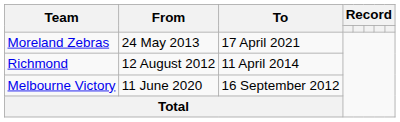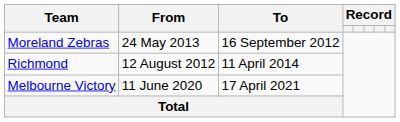 <table class=wikitable style=text-align:center>
 <tr>
 <th rowspan=2>Team</th>
 <th rowspan=2>From</th>
 <th rowspan=2>To</th>
 <th colspan=5>Record</th>
 </tr>
 <tr>
 <th></th>
 <th></th>
 <th></th>
 <th></th>
 <th></th>
 </tr>
 <tr>
 <td align=left><a href='#'>Moreland Zebras</a></td>
 <td align=left>24 May 2013</td>
-<td align=left>17 April 2021<br></td>
+<td align=left>16 September 2012<br></td>
 </tr>
 <tr>
 <td align=left><a href='#'>Richmond</a></td>
 <td align=left>12 August 2012</td>
 <td align=left>11 April 2014<br></td>
 </tr>
 <tr>
 <td align=left><a href='#'>Melbourne Victory</a></td>
 <td align=left>11 June 2020</td>
-<td align=left>16 September 2012<br></td>
+<td align=left>17 April 2021<br></td>
 </tr>
 <tr>
 <th colspan="3">Total<br></th>
 </tr>
 </table>
